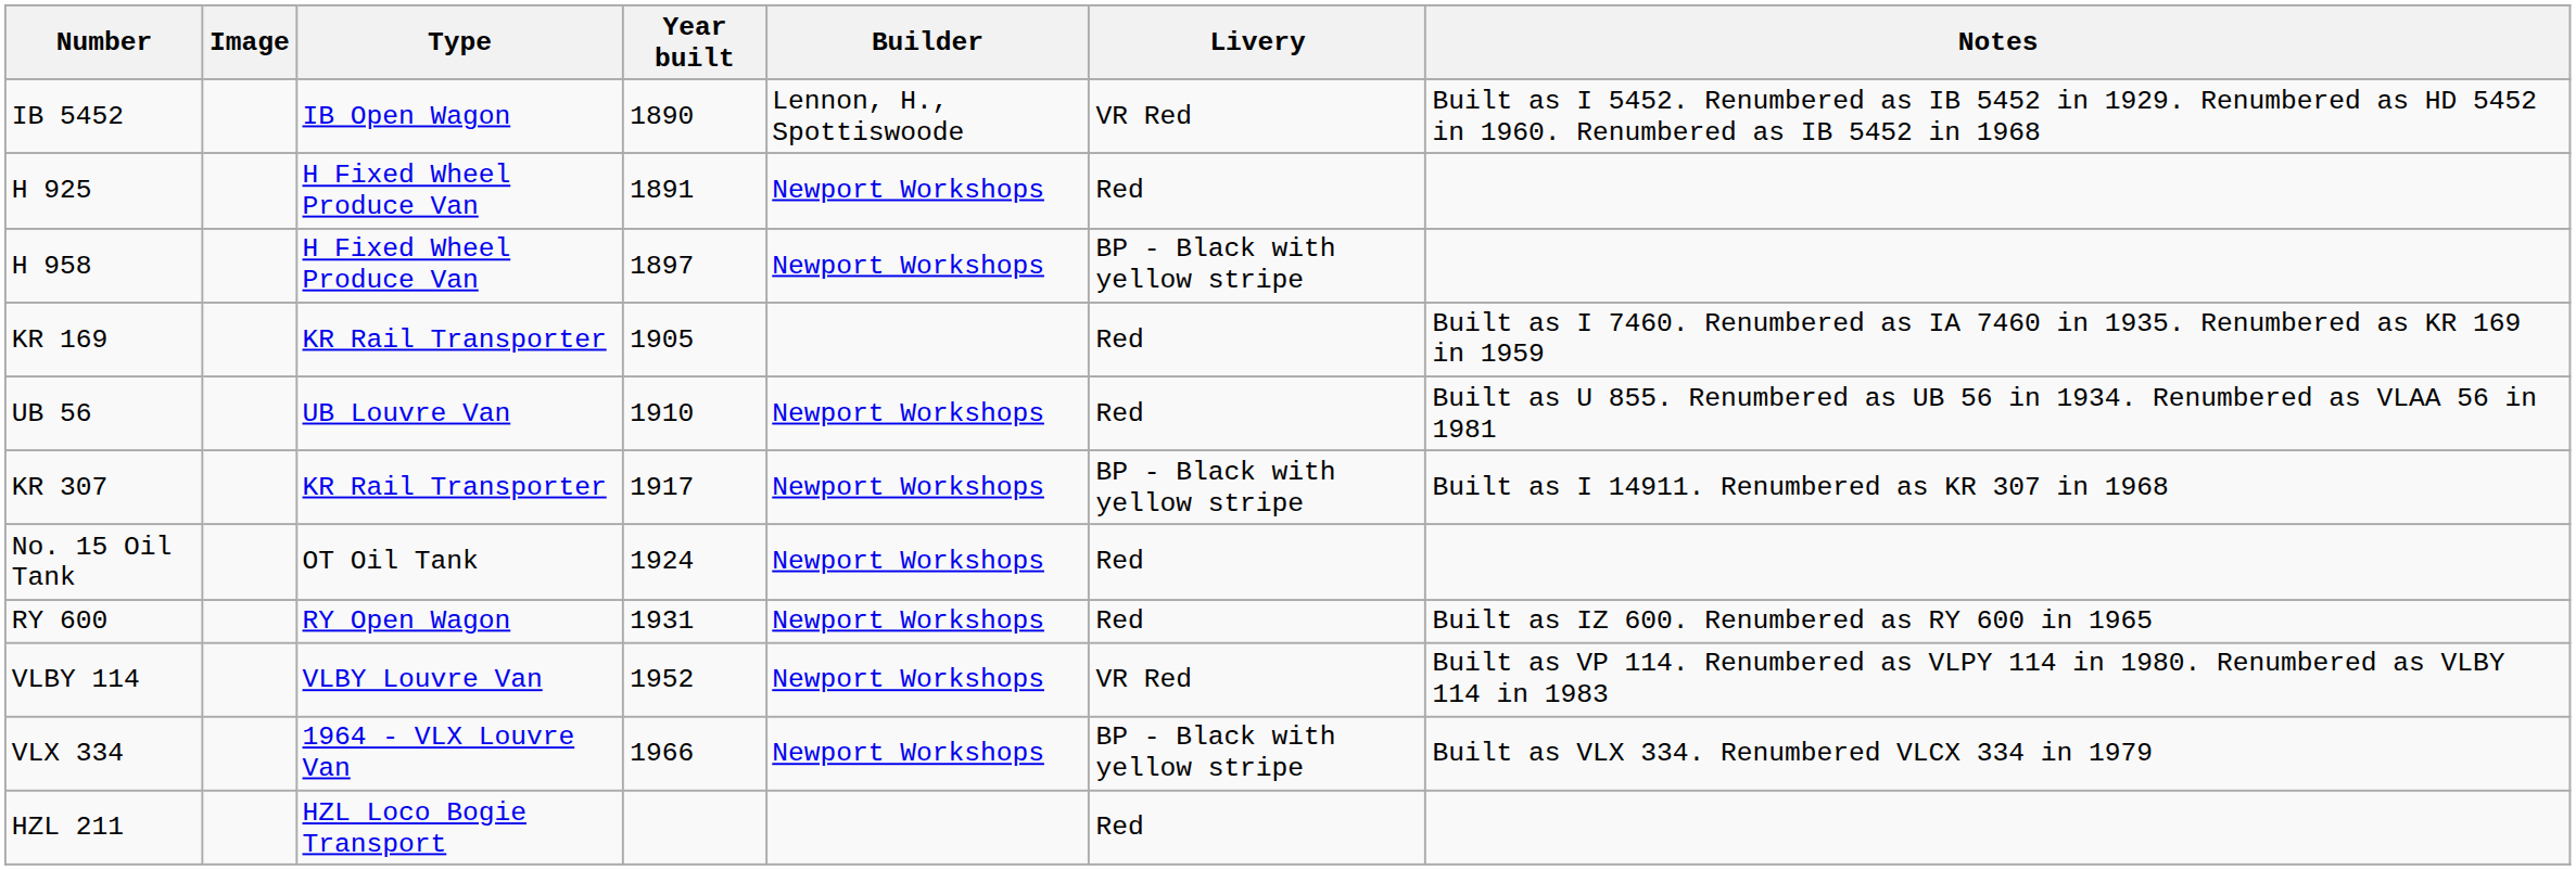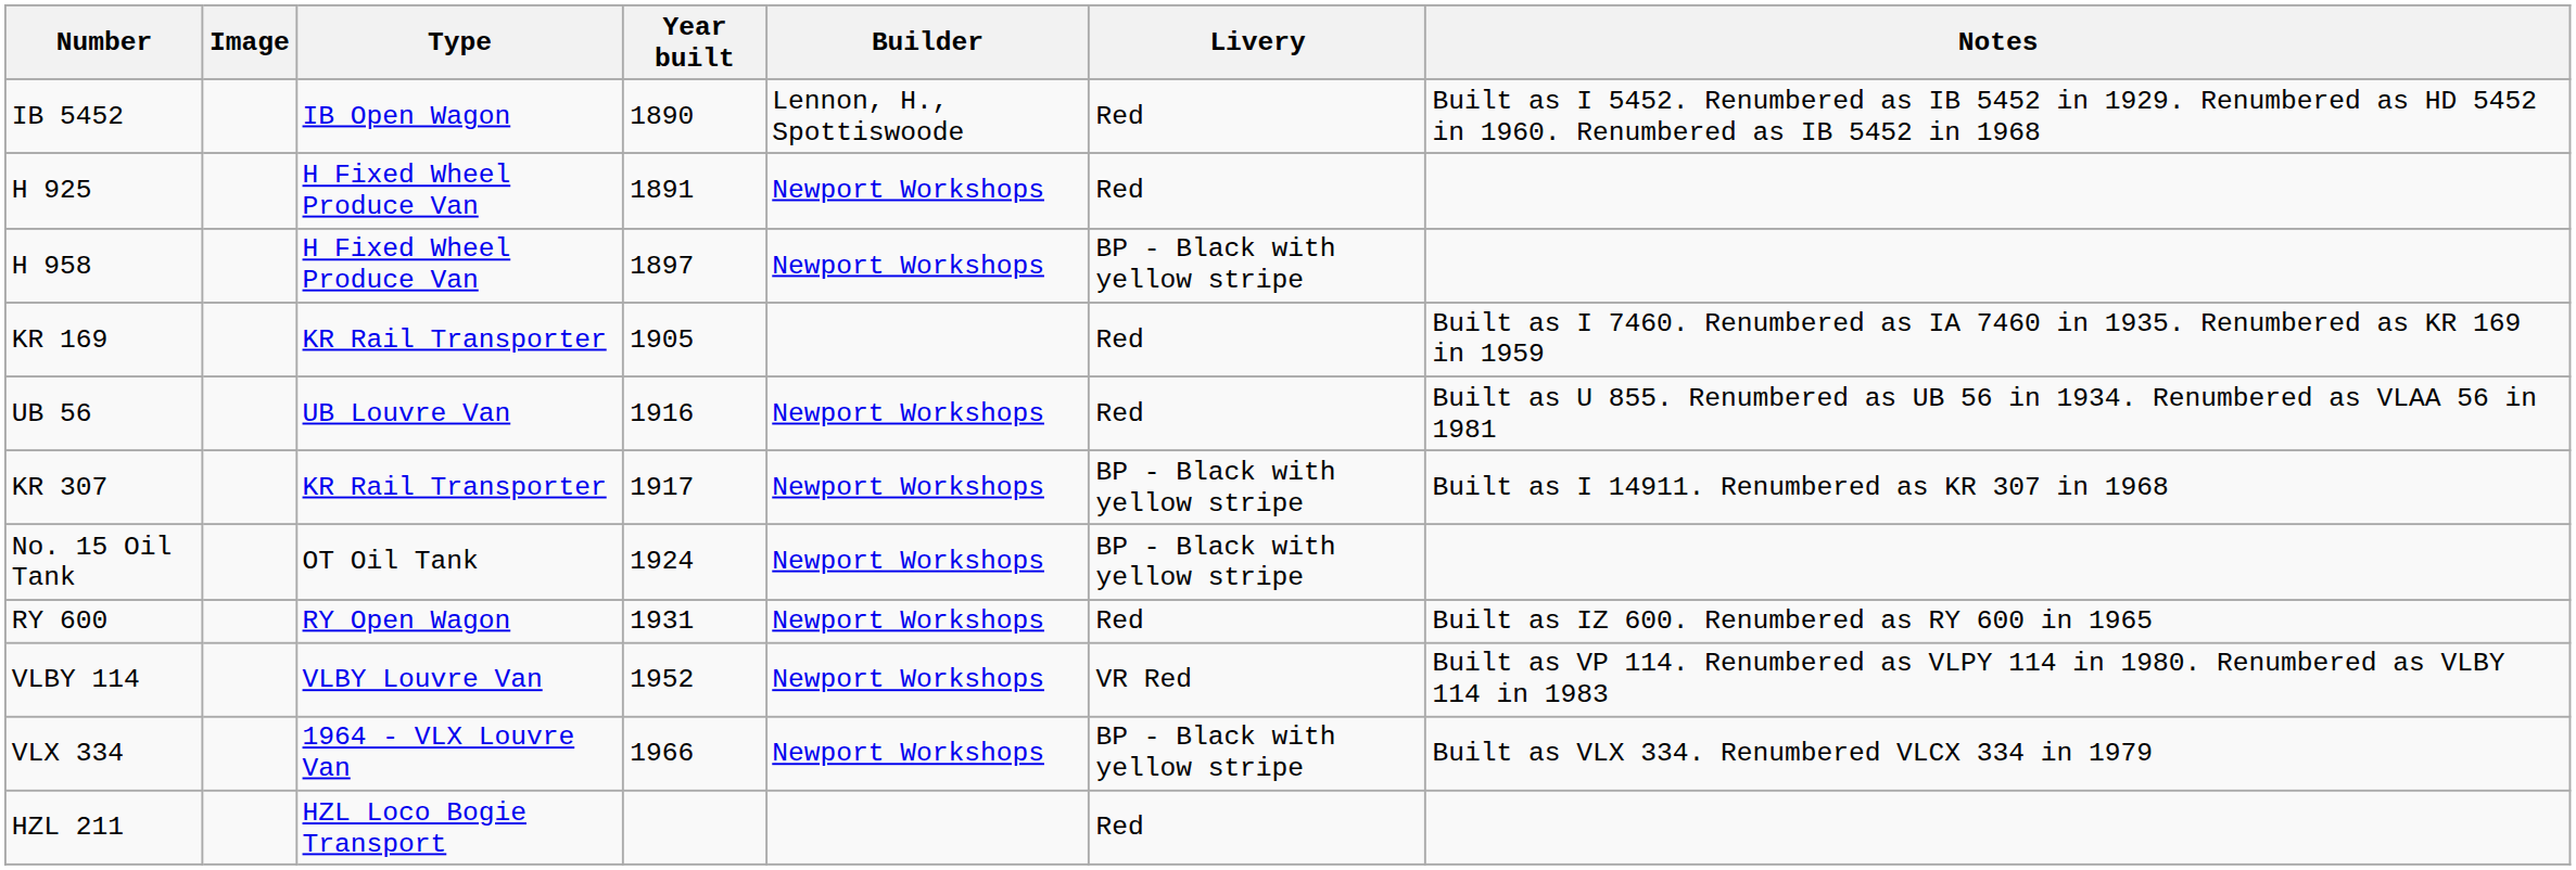 <table class="wikitable">
 <tr>
 <th>Number</th>
 <th>Image</th>
 <th>Type</th>
 <th>Year built</th>
 <th>Builder</th>
 <th>Livery</th>
 <th>Notes</th>
 </tr>
 <tr>
 <td>IB 5452</td>
 <td></td>
 <td><a href='#'>IB Open Wagon</a></td>
 <td>1890</td>
 <td>Lennon, H., Spottiswoode</td>
-<td>VR Red</td>
+<td>Red</td>
 <td>Built as I 5452. Renumbered as IB 5452 in 1929. Renumbered as HD 5452 in 1960. Renumbered as IB 5452 in 1968</td>
 </tr>
 <tr>
 <td>H 925</td>
 <td></td>
 <td><a href='#'>H Fixed Wheel Produce Van</a></td>
 <td>1891</td>
 <td><a href='#'>Newport Workshops</a></td>
 <td>Red</td>
 <td></td>
 </tr>
 <tr>
 <td>H 958</td>
 <td></td>
 <td><a href='#'>H Fixed Wheel Produce Van</a></td>
 <td>1897</td>
 <td><a href='#'>Newport Workshops</a></td>
 <td>BP - Black with yellow stripe</td>
 <td></td>
 </tr>
 <tr>
 <td>KR 169</td>
 <td></td>
 <td><a href='#'>KR Rail Transporter</a></td>
 <td>1905</td>
 <td></td>
 <td>Red</td>
 <td>Built as I 7460. Renumbered as IA 7460 in 1935. Renumbered as KR 169 in 1959</td>
 </tr>
 <tr>
 <td>UB 56</td>
 <td></td>
 <td><a href='#'>UB Louvre Van</a></td>
-<td>1910</td>
+<td>1916</td>
 <td><a href='#'>Newport Workshops</a></td>
 <td>Red</td>
 <td>Built as U 855. Renumbered as UB 56 in 1934. Renumbered as VLAA 56 in 1981</td>
 </tr>
 <tr>
 <td>KR 307</td>
 <td></td>
 <td><a href='#'>KR Rail Transporter</a></td>
 <td>1917</td>
 <td><a href='#'>Newport Workshops</a></td>
 <td>BP - Black with yellow stripe</td>
 <td>Built as I 14911. Renumbered as KR 307 in 1968</td>
 </tr>
 <tr>
 <td>No. 15 Oil Tank</td>
 <td></td>
 <td>OT Oil Tank</td>
 <td>1924</td>
 <td><a href='#'>Newport Workshops</a></td>
-<td>Red</td>
+<td>BP - Black with yellow stripe</td>
 <td></td>
 </tr>
 <tr>
 <td>RY 600</td>
 <td></td>
 <td><a href='#'>RY Open Wagon</a></td>
 <td>1931</td>
 <td><a href='#'>Newport Workshops</a></td>
 <td>Red</td>
 <td>Built as IZ 600. Renumbered as RY 600 in 1965</td>
 </tr>
 <tr>
 <td>VLBY 114</td>
 <td></td>
 <td><a href='#'>VLBY Louvre Van</a></td>
 <td>1952</td>
 <td><a href='#'>Newport Workshops</a></td>
 <td>VR Red</td>
 <td>Built as VP 114. Renumbered as VLPY 114 in 1980. Renumbered as VLBY 114 in 1983</td>
 </tr>
 <tr>
 <td>VLX 334</td>
 <td></td>
 <td><a href='#'>1964 - VLX Louvre Van</a></td>
 <td>1966</td>
 <td><a href='#'>Newport Workshops</a></td>
 <td>BP - Black with yellow stripe</td>
 <td>Built as VLX 334. Renumbered VLCX 334 in 1979</td>
 </tr>
 <tr>
 <td>HZL 211</td>
 <td></td>
 <td><a href='#'>HZL Loco Bogie Transport</a></td>
 <td></td>
 <td></td>
 <td>Red</td>
 <td></td>
 </tr>
 </table>
